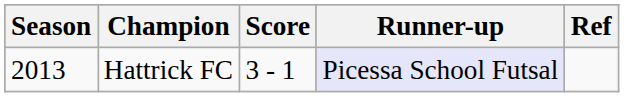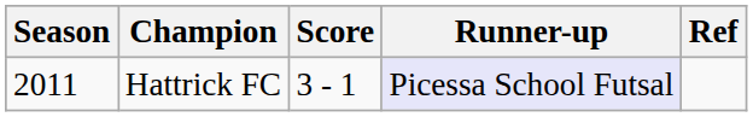 <table class="wikitable">
 <tr>
 <th>Season</th>
 <th>Champion</th>
 <th>Score</th>
 <th>Runner-up</th>
 <th>Ref</th>
 </tr>
 <tr>
-<td>2013</td>
+<td>2011</td>
 <td>Hattrick FC</td>
 <td>3 - 1</td>
 <td style="background: lavender;">Picessa School Futsal</td>
 <td></td>
 </tr>
 </table>
